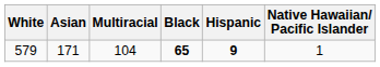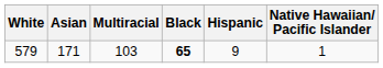 <table class="wikitable" style=text-align:center>
 <tr>
 <th>White</th>
 <th>Asian</th>
 <th>Multiracial</th>
 <th>Black</th>
 <th>Hispanic</th>
 <th>Native Hawaiian/<br>Pacific Islander</th>
 </tr>
 <tr>
 <td>579</td>
 <td>171</td>
-<td>104</td>
+<td>103</td>
 <td><strong>65</strong></td>
-<td><strong>9</strong></td>
+<td>9</td>
 <td>1</td>
 </tr>
 </table>
